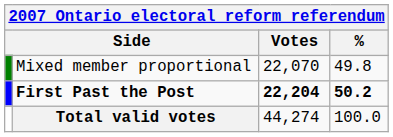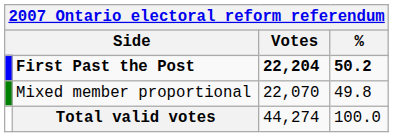 <table class="wikitable" style="font-size: 95%; clear:both">
 <tr style="background-color:#E9E9E9">
 <th colspan=4><a href='#'>2007 Ontario electoral reform referendum</a></th>
 </tr>
 <tr style="background-color:#E9E9E9">
 <th colspan=2 style="width: 130px">Side</th>
 <th style="width: 50px">Votes</th>
 <th style="width: 40px">%</th>
 </tr>
 <tr>
+<td bgcolor="blue"></td>
+<td><strong>First Past the Post</strong></td>
+<td><strong>22,204</strong></td>
+<td><strong>50.2</strong></td>
+</tr>
+<tr>
 <td bgcolor="green"></td>
 <td>Mixed member proportional</td>
 <td>22,070</td>
 <td>49.8</td>
-</tr>
-<tr>
-<td bgcolor="blue"></td>
-<td><strong>First Past the Post</strong></td>
-<td><strong>22,204</strong></td>
-<td><strong>50.2</strong></td>
 </tr>
 <tr>
 <td bgcolor="white"></td>
 <th>Total valid votes</th>
 <td>44,274</td>
 <td>100.0</td>
 </tr>
 </table>
